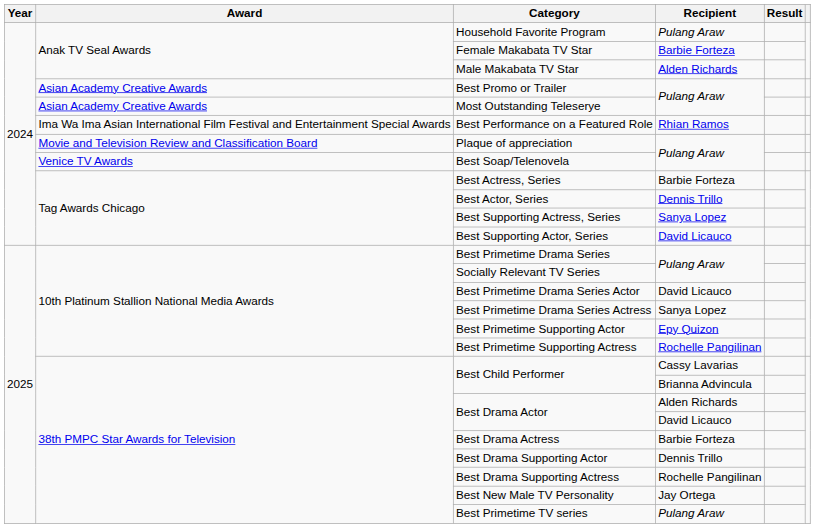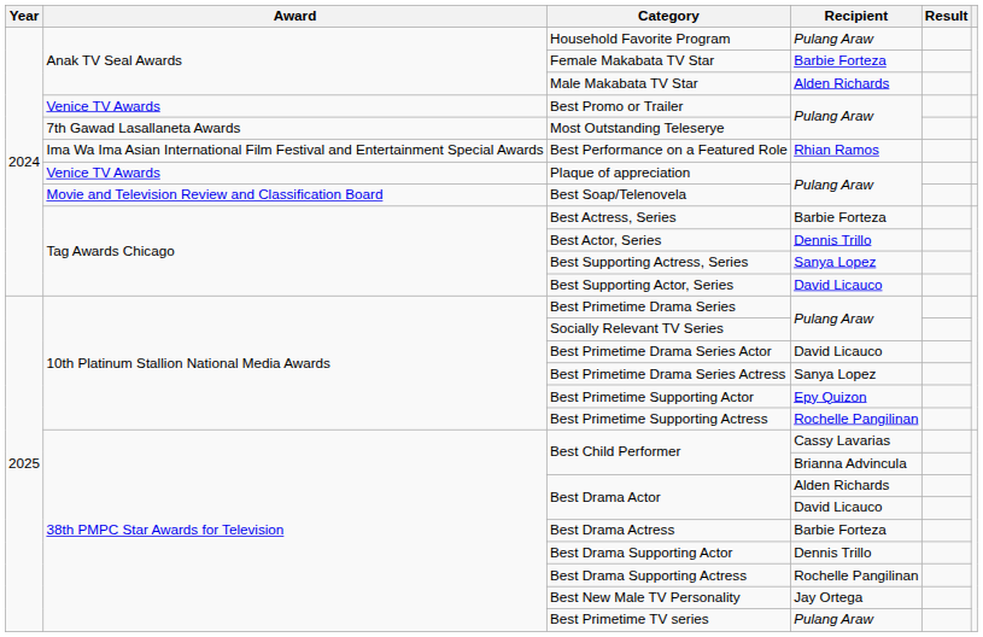 <table class="wikitable">
 <tr>
 <th>Year</th>
 <th>Award</th>
 <th>Category</th>
 <th>Recipient</th>
 <th>Result</th>
 <th></th>
 </tr>
 <tr>
 <td rowspan=12>2024</td>
 <td rowspan=3>Anak TV Seal Awards</td>
 <td>Household Favorite Program</td>
 <td><em>Pulang Araw</em></td>
 <td></td>
 <td rowspan=3></td>
 </tr>
 <tr>
 <td>Female Makabata TV Star</td>
 <td><a href='#'>Barbie Forteza</a></td>
 <td></td>
 </tr>
 <tr>
 <td>Male Makabata TV Star</td>
 <td><a href='#'>Alden Richards</a></td>
 <td></td>
 </tr>
 <tr>
-<td><a href='#'>Asian Academy Creative Awards</a></td>
+<td><a href='#'>Venice TV Awards</a></td>
 <td>Best Promo or Trailer</td>
 <td rowspan=2><em>Pulang Araw</em></td>
 <td></td>
 <td></td>
 </tr>
 <tr>
-<td><a href='#'>Asian Academy Creative Awards</a></td>
+<td>7th Gawad Lasallaneta Awards</td>
 <td>Most Outstanding Teleserye</td>
 <td></td>
 <td></td>
 </tr>
 <tr>
 <td>Ima Wa Ima Asian International Film Festival and Entertainment Special Awards</td>
 <td>Best Performance on a Featured Role</td>
 <td><a href='#'>Rhian Ramos</a></td>
 <td></td>
 <td></td>
 </tr>
 <tr>
-<td><a href='#'>Movie and Television Review and Classification Board</a></td>
+<td><a href='#'>Venice TV Awards</a></td>
 <td>Plaque of appreciation</td>
 <td rowspan=2><em>Pulang Araw</em></td>
 <td></td>
 <td></td>
 </tr>
 <tr>
-<td><a href='#'>Venice TV Awards</a></td>
+<td><a href='#'>Movie and Television Review and Classification Board</a></td>
 <td>Best Soap/Telenovela</td>
 <td></td>
 <td></td>
 </tr>
 <tr>
 <td rowspan=4>Tag Awards Chicago</td>
 <td>Best Actress, Series</td>
 <td>Barbie Forteza</td>
 <td></td>
 <td rowspan=4></td>
 </tr>
 <tr>
 <td>Best Actor, Series</td>
 <td><a href='#'>Dennis Trillo</a></td>
 <td></td>
 </tr>
 <tr>
 <td>Best Supporting Actress, Series</td>
 <td><a href='#'>Sanya Lopez</a></td>
 <td></td>
 </tr>
 <tr>
 <td>Best Supporting Actor, Series</td>
 <td><a href='#'>David Licauco</a></td>
 <td></td>
 </tr>
 <tr>
 <td rowspan=15>2025</td>
 <td rowspan=6>10th Platinum Stallion National Media Awards</td>
 <td>Best Primetime Drama Series</td>
 <td rowspan=2><em>Pulang Araw</em></td>
 <td></td>
 <td rowspan=6></td>
 </tr>
 <tr>
 <td>Socially Relevant TV Series</td>
 <td></td>
 </tr>
 <tr>
 <td>Best Primetime Drama Series Actor</td>
 <td>David Licauco</td>
 <td></td>
 </tr>
 <tr>
 <td>Best Primetime Drama Series Actress</td>
 <td>Sanya Lopez</td>
 <td></td>
 </tr>
 <tr>
 <td>Best Primetime Supporting Actor</td>
 <td><a href='#'>Epy Quizon</a></td>
 <td></td>
 </tr>
 <tr>
 <td>Best Primetime Supporting Actress</td>
 <td><a href='#'>Rochelle Pangilinan</a></td>
 <td></td>
 </tr>
 <tr>
 <td rowspan=9><a href='#'>38th PMPC Star Awards for Television</a></td>
 <td rowspan=2>Best Child Performer</td>
 <td>Cassy Lavarias</td>
 <td></td>
 <td rowspan=9></td>
 </tr>
 <tr>
 <td>Brianna Advincula</td>
 <td></td>
 </tr>
 <tr>
 <td rowspan=2>Best Drama Actor</td>
 <td>Alden Richards</td>
 <td></td>
 </tr>
 <tr>
 <td>David Licauco</td>
 <td></td>
 </tr>
 <tr>
 <td>Best Drama Actress</td>
 <td>Barbie Forteza</td>
 <td></td>
 </tr>
 <tr>
 <td>Best Drama Supporting Actor</td>
 <td>Dennis Trillo</td>
 <td></td>
 </tr>
 <tr>
 <td>Best Drama Supporting Actress</td>
 <td>Rochelle Pangilinan</td>
 <td></td>
 </tr>
 <tr>
 <td>Best New Male TV Personality</td>
 <td>Jay Ortega</td>
 <td></td>
 </tr>
 <tr>
 <td>Best Primetime TV series</td>
 <td><em>Pulang Araw</em></td>
 <td></td>
 </tr>
 </table>
